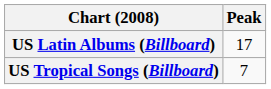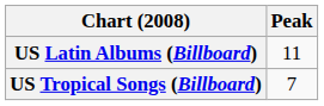 <table class="wikitable plainrowheaders" style="text-align:center;">
 <tr>
 <th scope="col">Chart (2008)</th>
 <th scope="col">Peak</th>
 </tr>
 <tr>
 <th scope="row">US <a href='#'>Latin Albums</a> (<em><a href='#'>Billboard</a></em>)</th>
-<td style="text-align:center;">17</td>
+<td style="text-align:center;">11</td>
 </tr>
 <tr>
 <th scope="row">US <a href='#'>Tropical Songs</a> (<em><a href='#'>Billboard</a></em>)</th>
 <td style="text-align:center;">7</td>
 </tr>
 </table>
